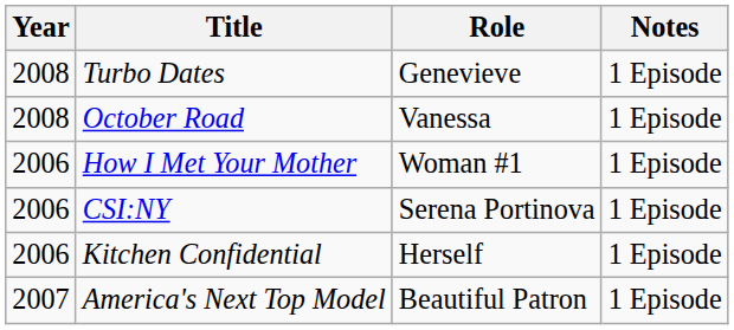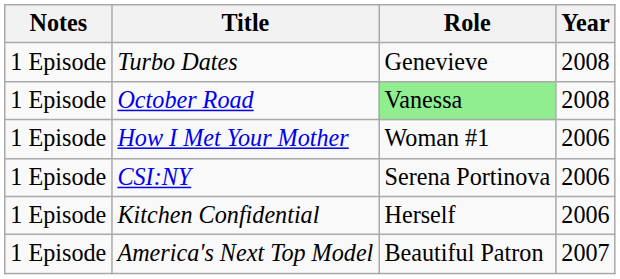 <table class="wikitable sortable">
 <tr>
-<th>Year</th>
+<th class="unsortable">Notes</th>
 <th>Title</th>
 <th>Role</th>
-<th class="unsortable">Notes</th>
+<th>Year</th>
 </tr>
 <tr>
-<td>2008</td>
+<td>1 Episode</td>
 <td><em>Turbo Dates</em></td>
 <td>Genevieve</td>
-<td>1 Episode</td>
+<td>2008</td>
 </tr>
 <tr>
+<td>1 Episode</td>
+<td><em><a href='#'>October Road</a></em></td>
+<td style="background: lightgreen;">Vanessa</td>
 <td>2008</td>
-<td><em><a href='#'>October Road</a></em></td>
-<td>Vanessa</td>
-<td>1 Episode</td>
 </tr>
 <tr>
-<td>2006</td>
+<td>1 Episode</td>
 <td><em><a href='#'>How I Met Your Mother</a></em></td>
 <td>Woman #1</td>
-<td>1 Episode</td>
+<td>2006</td>
 </tr>
 <tr>
-<td>2006</td>
+<td>1 Episode</td>
 <td><em><a href='#'>CSI:NY</a></em></td>
 <td>Serena Portinova</td>
-<td>1 Episode</td>
+<td>2006</td>
 </tr>
 <tr>
-<td>2006</td>
+<td>1 Episode</td>
 <td><em>Kitchen Confidential</em></td>
 <td>Herself</td>
-<td>1 Episode</td>
+<td>2006</td>
 </tr>
 <tr>
-<td>2007</td>
+<td>1 Episode</td>
 <td><em>America's Next Top Model</em></td>
 <td>Beautiful Patron</td>
-<td>1 Episode</td>
+<td>2007</td>
 </tr>
 </table>
